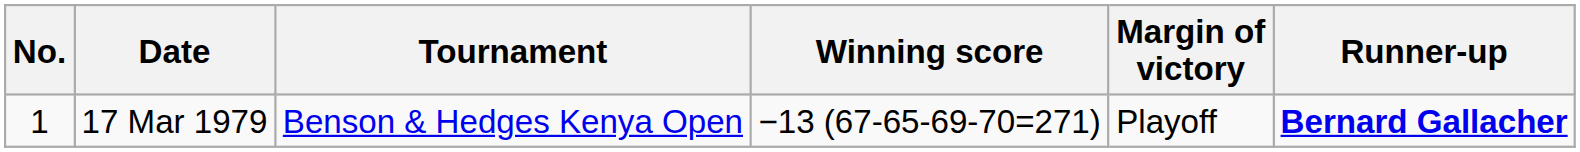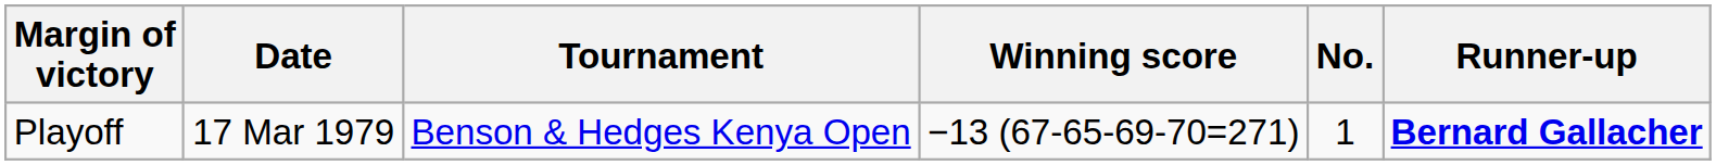 <table class="wikitable" style="font-size:95%;">
 <tr>
-<th>No.</th>
+<th>Margin of<br>victory</th>
 <th>Date</th>
 <th>Tournament</th>
 <th>Winning score</th>
-<th>Margin of<br>victory</th>
+<th>No.</th>
 <th>Runner-up</th>
 </tr>
 <tr>
-<td align=center>1</td>
+<td>Playoff</td>
 <td align=right>17 Mar 1979</td>
 <td><a href='#'>Benson & Hedges Kenya Open</a></td>
 <td>−13 (67-65-69-70=271)</td>
-<td>Playoff</td>
+<td align=center>1</td>
 <td><strong> <a href='#'>Bernard Gallacher</a></strong></td>
 </tr>
 </table>
